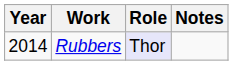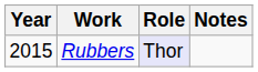 <table class="wikitable">
 <tr>
 <th>Year</th>
 <th>Work</th>
 <th>Role</th>
 <th>Notes</th>
 </tr>
 <tr>
-<td>2014</td>
+<td>2015</td>
 <td><em><a href='#'>Rubbers</a></em></td>
 <td style="background: lavender;">Thor</td>
 <td></td>
 </tr>
 </table>
